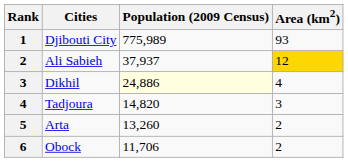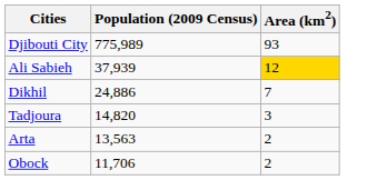 <table class="wikitable sortable">
 <tr>
-<th>Rank</th>
 <th>Cities</th>
 <th>Population (2009 Census)</th>
 <th>Area (km<sup>2</sup>)</th>
 </tr>
 <tr>
-<th>1</th>
 <td><a href='#'>Djibouti City</a></td>
 <td>775,989</td>
 <td>93</td>
 </tr>
 <tr>
-<th>2</th>
 <td><a href='#'>Ali Sabieh</a></td>
-<td>37,937</td>
+<td>37,939</td>
 <td style="background: gold;">12</td>
 </tr>
 <tr>
-<th>3</th>
 <td><a href='#'>Dikhil</a></td>
-<td style="background: lightyellow;">24,886</td>
-<td>4</td>
+<td>24,886</td>
+<td>7</td>
 </tr>
 <tr>
-<th>4</th>
 <td><a href='#'>Tadjoura</a></td>
 <td>14,820</td>
 <td>3</td>
 </tr>
 <tr>
-<th>5</th>
 <td><a href='#'>Arta</a></td>
-<td>13,260</td>
+<td>13,563</td>
 <td>2</td>
 </tr>
 <tr>
-<th>6</th>
 <td><a href='#'>Obock</a></td>
 <td>11,706</td>
 <td>2</td>
 </tr>
 </table>
